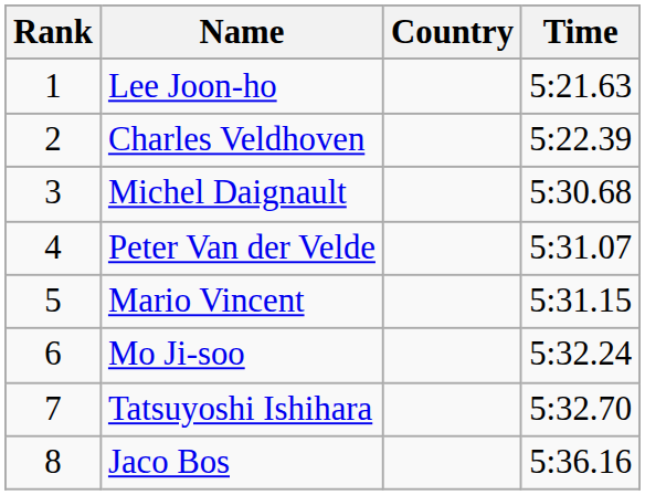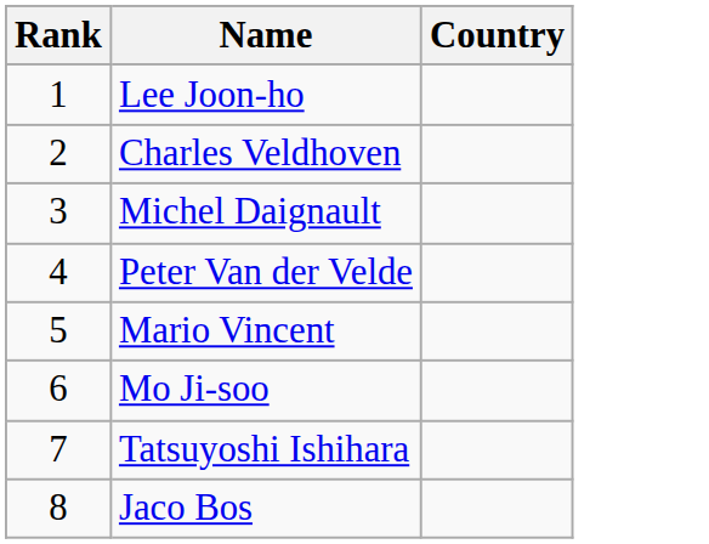 <table class="wikitable" style="text-align:center">
 <tr>
 <th>Rank</th>
 <th>Name</th>
 <th>Country</th>
-<th>Time</th>
 </tr>
 <tr>
 <td>1</td>
 <td align=left><a href='#'>Lee Joon-ho</a></td>
 <td align=left></td>
-<td>5:21.63</td>
 </tr>
 <tr>
 <td>2</td>
 <td align=left><a href='#'>Charles Veldhoven</a></td>
 <td align=left></td>
-<td>5:22.39</td>
 </tr>
 <tr>
 <td>3</td>
 <td align=left><a href='#'>Michel Daignault</a></td>
 <td align=left></td>
-<td>5:30.68</td>
 </tr>
 <tr>
 <td>4</td>
 <td align=left><a href='#'>Peter Van der Velde</a></td>
 <td align=left></td>
-<td>5:31.07</td>
 </tr>
 <tr>
 <td>5</td>
 <td align=left><a href='#'>Mario Vincent</a></td>
 <td align=left></td>
-<td>5:31.15</td>
 </tr>
 <tr>
 <td>6</td>
 <td align=left><a href='#'>Mo Ji-soo</a></td>
 <td align=left></td>
-<td>5:32.24</td>
 </tr>
 <tr>
 <td>7</td>
 <td align=left><a href='#'>Tatsuyoshi Ishihara</a></td>
 <td align=left></td>
-<td>5:32.70</td>
 </tr>
 <tr>
 <td>8</td>
 <td align=left><a href='#'>Jaco Bos</a></td>
 <td align=left></td>
-<td>5:36.16</td>
 </tr>
 </table>
